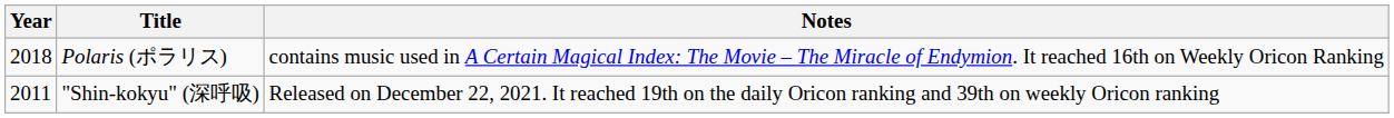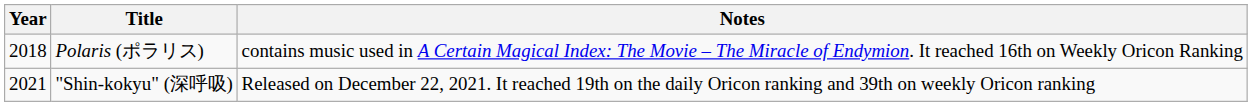 <table class="wikitable">
 <tr>
 <th>Year</th>
 <th>Title</th>
 <th>Notes</th>
 </tr>
 <tr>
 <td>2018</td>
 <td><em>Polaris</em> (ポラリス)</td>
 <td>contains music used in <em><a href='#'>A Certain Magical Index: The Movie – The Miracle of Endymion</a></em>. It reached 16th on Weekly Oricon Ranking </td>
 </tr>
 <tr>
-<td>2011</td>
+<td>2021</td>
 <td>"Shin-kokyu" (深呼吸)</td>
 <td>Released on December 22, 2021. It reached 19th on the daily Oricon ranking and 39th on weekly Oricon ranking</td>
 </tr>
 </table>
